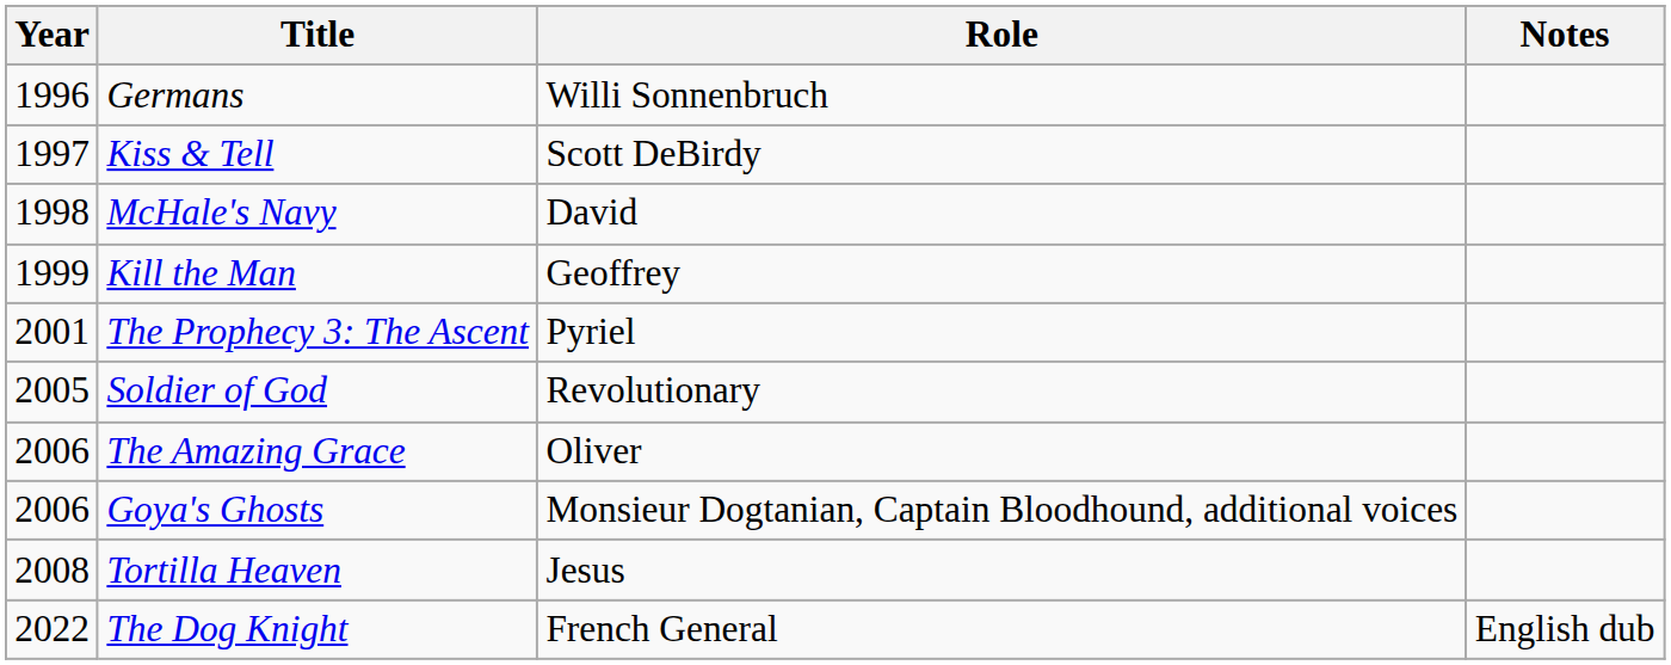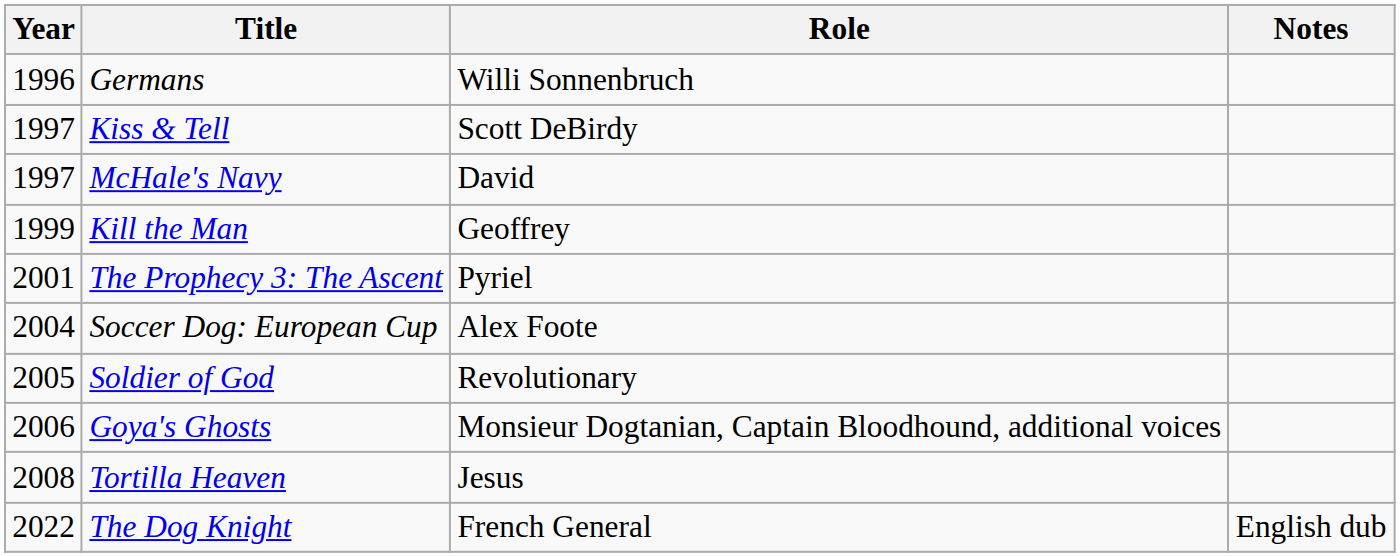 <table class="wikitable">
 <tr>
 <th>Year</th>
 <th>Title</th>
 <th>Role</th>
 <th>Notes</th>
 </tr>
 <tr>
 <td>1996</td>
 <td><em>Germans</em></td>
 <td>Willi Sonnenbruch</td>
 <td></td>
 </tr>
 <tr>
 <td>1997</td>
 <td><em><a href='#'>Kiss & Tell</a></em></td>
 <td>Scott DeBirdy</td>
 <td></td>
 </tr>
 <tr>
-<td>1998</td>
+<td>1997</td>
 <td><em><a href='#'>McHale's Navy</a></em></td>
 <td>David</td>
 <td></td>
 </tr>
 <tr>
 <td>1999</td>
 <td><em><a href='#'>Kill the Man</a></em></td>
 <td>Geoffrey</td>
 <td></td>
 </tr>
 <tr>
 <td>2001</td>
 <td><em><a href='#'>The Prophecy 3: The Ascent</a></em></td>
 <td>Pyriel</td>
 <td></td>
 </tr>
 <tr>
+<td>2004</td>
+<td><em>Soccer Dog: European Cup</em></td>
+<td>Alex Foote</td>
+<td></td>
+</tr>
+<tr>
 <td>2005</td>
 <td><em><a href='#'>Soldier of God</a></em></td>
 <td>Revolutionary</td>
-<td></td>
-</tr>
-<tr>
-<td>2006</td>
-<td><em><a href='#'>The Amazing Grace</a></em></td>
-<td>Oliver</td>
 <td></td>
 </tr>
 <tr>
 <td>2006</td>
 <td><em><a href='#'>Goya's Ghosts</a></em></td>
 <td>Monsieur Dogtanian, Captain Bloodhound, additional voices</td>
 <td></td>
 </tr>
 <tr>
 <td>2008</td>
 <td><em><a href='#'>Tortilla Heaven</a></em></td>
 <td>Jesus</td>
 <td></td>
 </tr>
 <tr>
 <td>2022</td>
 <td><em><a href='#'>The Dog Knight</a></em></td>
 <td>French General</td>
 <td>English dub</td>
 </tr>
 </table>
